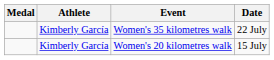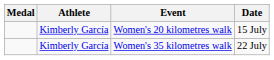 <table class=wikitable style=font-size:90% width=60%>
 <tr>
 <th>Medal</th>
 <th>Athlete</th>
 <th>Event</th>
 <th>Date</th>
 </tr>
 <tr>
 <td></td>
 <td><a href='#'>Kimberly García</a></td>
-<td><a href='#'>Women's 35 kilometres walk</a></td>
-<td>22 July</td>
+<td><a href='#'>Women's 20 kilometres walk</a></td>
+<td>15 July</td>
 </tr>
 <tr>
 <td></td>
 <td><a href='#'>Kimberly García</a></td>
-<td><a href='#'>Women's 20 kilometres walk</a></td>
-<td>15 July</td>
+<td><a href='#'>Women's 35 kilometres walk</a></td>
+<td>22 July</td>
 </tr>
 </table>
